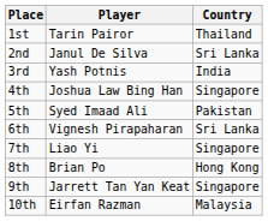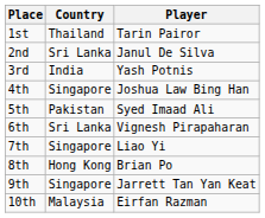 <table class="wikitable">
 <tr>
 <th>Place</th>
+<th>Country</th>
 <th>Player</th>
-<th>Country</th>
 </tr>
 <tr>
 <td>1st</td>
+<td cr>Thailand</td>
 <td>Tarin Pairor</td>
-<td cr>Thailand</td>
 </tr>
 <tr>
 <td>2nd</td>
+<td>Sri Lanka</td>
 <td>Janul De Silva</td>
-<td>Sri Lanka</td>
 </tr>
 <tr>
 <td>3rd</td>
+<td>India</td>
 <td>Yash Potnis</td>
-<td>India</td>
 </tr>
 <tr>
 <td>4th</td>
+<td>Singapore</td>
 <td>Joshua Law Bing Han</td>
-<td>Singapore</td>
 </tr>
 <tr>
 <td>5th</td>
+<td>Pakistan</td>
 <td>Syed Imaad Ali</td>
-<td>Pakistan</td>
 </tr>
 <tr>
 <td>6th</td>
+<td>Sri Lanka</td>
 <td>Vignesh Pirapaharan</td>
-<td>Sri Lanka</td>
 </tr>
 <tr>
 <td>7th</td>
+<td>Singapore</td>
 <td>Liao Yi</td>
-<td>Singapore</td>
 </tr>
 <tr>
 <td>8th</td>
+<td>Hong Kong</td>
 <td>Brian Po</td>
-<td>Hong Kong</td>
 </tr>
 <tr>
 <td>9th</td>
+<td>Singapore</td>
 <td>Jarrett Tan Yan Keat</td>
-<td>Singapore</td>
 </tr>
 <tr>
 <td>10th</td>
+<td>Malaysia</td>
 <td>Eirfan Razman</td>
-<td>Malaysia</td>
 </tr>
 </table>
